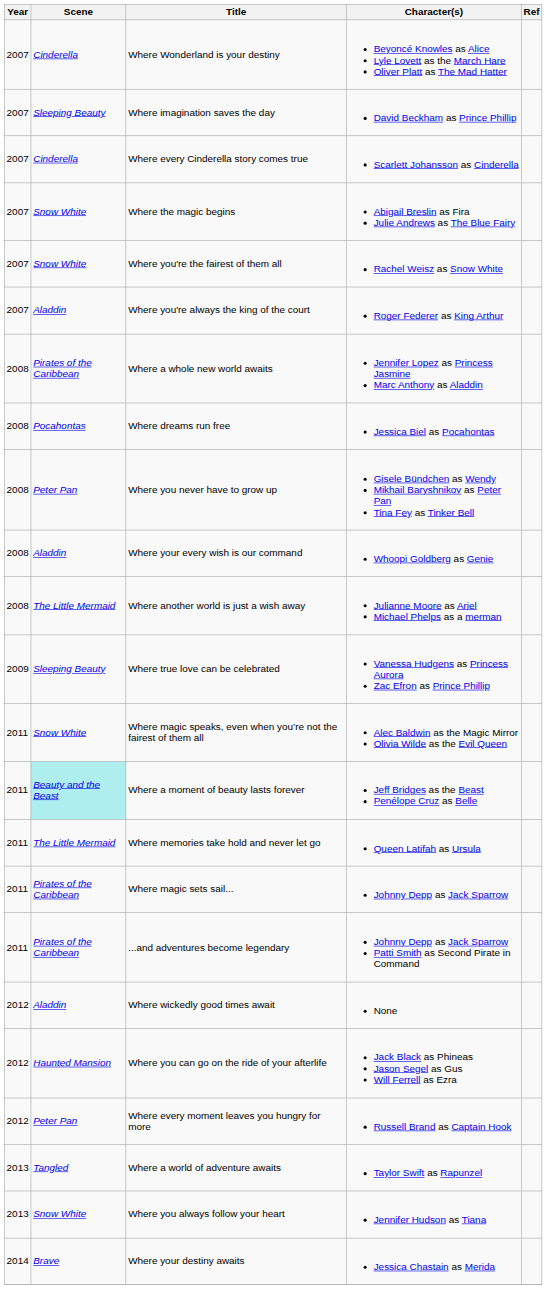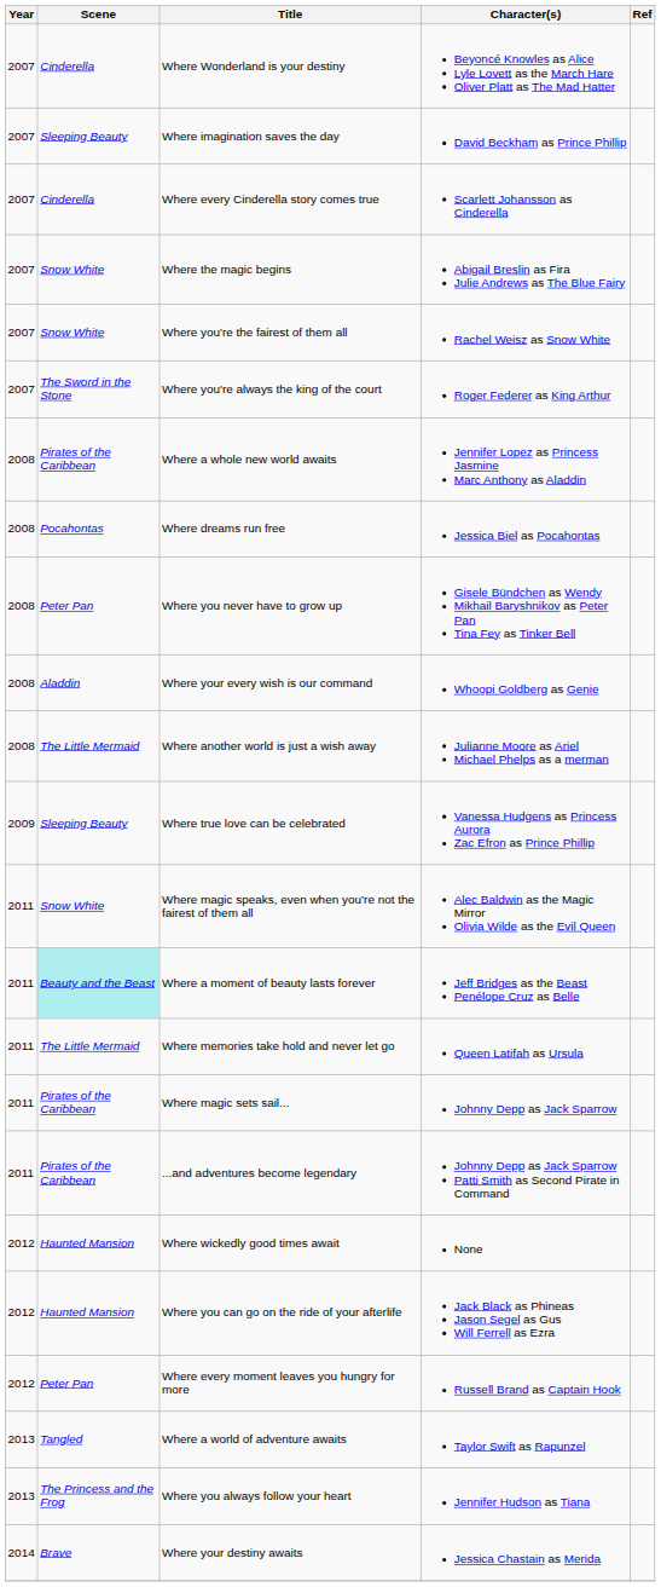 <table class="wikitable sortable">
 <tr>
 <th>Year</th>
 <th>Scene</th>
 <th>Title</th>
 <th>Character(s)</th>
 <th>Ref</th>
 </tr>
 <tr>
 <td>2007</td>
 <td><em><a href='#'>Cinderella</a></em></td>
 <td>Where Wonderland is your destiny</td>
 <td><br><ul><li><a href='#'>Beyoncé Knowles</a> as <a href='#'>Alice</a></li><li><a href='#'>Lyle Lovett</a> as the <a href='#'>March Hare</a></li><li><a href='#'>Oliver Platt</a> as <a href='#'>The Mad Hatter</a></li></ul></td>
 <td align="center"></td>
 </tr>
 <tr>
 <td>2007</td>
 <td><em><a href='#'>Sleeping Beauty</a></em></td>
 <td>Where imagination saves the day</td>
 <td><br><ul><li><a href='#'>David Beckham</a> as <a href='#'>Prince Phillip</a></li></ul></td>
 <td align="center"></td>
 </tr>
 <tr>
 <td>2007</td>
 <td><em><a href='#'>Cinderella</a></em></td>
 <td>Where every Cinderella story comes true</td>
 <td><br><ul><li><a href='#'>Scarlett Johansson</a> as <a href='#'>Cinderella</a></li></ul></td>
 <td align="center"></td>
 </tr>
 <tr>
 <td>2007</td>
 <td><em><a href='#'>Snow White</a></em></td>
 <td>Where the magic begins</td>
 <td><br><ul><li><a href='#'>Abigail Breslin</a> as Fira</li><li><a href='#'>Julie Andrews</a> as <a href='#'>The Blue Fairy</a></li></ul></td>
 <td align="center"></td>
 </tr>
 <tr>
 <td>2007</td>
 <td><em><a href='#'>Snow White</a></em></td>
 <td>Where you're the fairest of them all</td>
 <td><br><ul><li><a href='#'>Rachel Weisz</a> as <a href='#'>Snow White</a></li></ul></td>
 <td align="center"></td>
 </tr>
 <tr>
 <td>2007</td>
-<td><em><a href='#'>Aladdin</a></em></td>
+<td><em><a href='#'>The Sword in the Stone</a></em></td>
 <td>Where you're always the king of the court</td>
 <td><br><ul><li><a href='#'>Roger Federer</a> as <a href='#'>King Arthur</a></li></ul></td>
 <td align="center"></td>
 </tr>
 <tr>
 <td>2008</td>
 <td><em><a href='#'>Pirates of the Caribbean</a></em></td>
 <td>Where a whole new world awaits</td>
 <td><br><ul><li><a href='#'>Jennifer Lopez</a> as <a href='#'>Princess Jasmine</a></li><li><a href='#'>Marc Anthony</a> as <a href='#'>Aladdin</a></li></ul></td>
 <td align="center"></td>
 </tr>
 <tr>
 <td>2008</td>
 <td><em><a href='#'>Pocahontas</a></em></td>
 <td>Where dreams run free</td>
 <td><br><ul><li><a href='#'>Jessica Biel</a> as <a href='#'>Pocahontas</a></li></ul></td>
 <td align="center"></td>
 </tr>
 <tr>
 <td>2008</td>
 <td><em><a href='#'>Peter Pan</a></em></td>
 <td>Where you never have to grow up</td>
 <td><br><ul><li><a href='#'>Gisele Bündchen</a> as <a href='#'>Wendy</a></li><li><a href='#'>Mikhail Baryshnikov</a> as <a href='#'>Peter Pan</a></li><li><a href='#'>Tina Fey</a> as <a href='#'>Tinker Bell</a></li></ul></td>
 <td align="center"></td>
 </tr>
 <tr>
 <td>2008</td>
 <td><em><a href='#'>Aladdin</a></em></td>
 <td>Where your every wish is our command</td>
 <td><br><ul><li><a href='#'>Whoopi Goldberg</a> as <a href='#'>Genie</a></li></ul></td>
 <td align="center"></td>
 </tr>
 <tr>
 <td>2008</td>
 <td><em><a href='#'>The Little Mermaid</a></em></td>
 <td>Where another world is just a wish away</td>
 <td><br><ul><li><a href='#'>Julianne Moore</a> as <a href='#'>Ariel</a></li><li><a href='#'>Michael Phelps</a> as a <a href='#'>merman</a></li></ul></td>
 <td align="center"></td>
 </tr>
 <tr>
 <td>2009</td>
 <td><em><a href='#'>Sleeping Beauty</a></em></td>
 <td>Where true love can be celebrated</td>
 <td><br><ul><li><a href='#'>Vanessa Hudgens</a> as <a href='#'>Princess Aurora</a></li><li><a href='#'>Zac Efron</a> as <a href='#'>Prince Phillip</a></li></ul></td>
 <td align="center"></td>
 </tr>
 <tr>
 <td>2011</td>
 <td><em><a href='#'>Snow White</a></em></td>
 <td>Where magic speaks, even when you’re not the fairest of them all</td>
 <td><br><ul><li><a href='#'>Alec Baldwin</a> as the Magic Mirror</li><li><a href='#'>Olivia Wilde</a> as the <a href='#'>Evil Queen</a></li></ul></td>
 <td align="center"></td>
 </tr>
 <tr>
 <td>2011</td>
 <td style="background: paleturquoise;"><em><a href='#'>Beauty and the Beast</a></em></td>
 <td>Where a moment of beauty lasts forever</td>
 <td><br><ul><li><a href='#'>Jeff Bridges</a> as the <a href='#'>Beast</a></li><li><a href='#'>Penélope Cruz</a> as <a href='#'>Belle</a></li></ul></td>
 <td align="center"></td>
 </tr>
 <tr>
 <td>2011</td>
 <td><em><a href='#'>The Little Mermaid</a></em></td>
 <td>Where memories take hold and never let go</td>
 <td><br><ul><li><a href='#'>Queen Latifah</a> as <a href='#'>Ursula</a></li></ul></td>
 <td align="center"></td>
 </tr>
 <tr>
 <td>2011</td>
 <td><em><a href='#'>Pirates of the Caribbean</a></em></td>
 <td>Where magic sets sail...</td>
 <td><br><ul><li><a href='#'>Johnny Depp</a> as <a href='#'>Jack Sparrow</a></li></ul></td>
 <td align="center"></td>
 </tr>
 <tr>
 <td>2011</td>
 <td><em><a href='#'>Pirates of the Caribbean</a></em></td>
 <td>...and adventures become legendary</td>
 <td><br><ul><li><a href='#'>Johnny Depp</a> as <a href='#'>Jack Sparrow</a></li><li><a href='#'>Patti Smith</a> as Second Pirate in Command</li></ul></td>
 <td align="center"></td>
 </tr>
 <tr>
 <td>2012</td>
-<td><em><a href='#'>Aladdin</a></em></td>
+<td><em><a href='#'>Haunted Mansion</a></em></td>
 <td>Where wickedly good times await</td>
 <td><br><ul><li>None</li></ul></td>
 <td align="center"></td>
 </tr>
 <tr>
 <td>2012</td>
 <td><em><a href='#'>Haunted Mansion</a></em></td>
 <td>Where you can go on the ride of your afterlife</td>
 <td><br><ul><li><a href='#'>Jack Black</a> as Phineas</li><li><a href='#'>Jason Segel</a> as Gus</li><li><a href='#'>Will Ferrell</a> as Ezra</li></ul></td>
 <td align="center"></td>
 </tr>
 <tr>
 <td>2012</td>
 <td><em><a href='#'>Peter Pan</a></em></td>
 <td>Where every moment leaves you hungry for more</td>
 <td><br><ul><li><a href='#'>Russell Brand</a> as <a href='#'>Captain Hook</a></li></ul></td>
 <td align="center"></td>
 </tr>
 <tr>
 <td>2013</td>
 <td><em><a href='#'>Tangled</a></em></td>
 <td>Where a world of adventure awaits</td>
 <td><br><ul><li><a href='#'>Taylor Swift</a> as <a href='#'>Rapunzel</a></li></ul></td>
 <td align="center"></td>
 </tr>
 <tr>
 <td>2013</td>
-<td><em><a href='#'>Snow White</a></em></td>
+<td><em><a href='#'>The Princess and the Frog</a></em></td>
 <td>Where you always follow your heart</td>
 <td><br><ul><li><a href='#'>Jennifer Hudson</a> as <a href='#'>Tiana</a></li></ul></td>
 <td align="center"></td>
 </tr>
 <tr>
 <td>2014</td>
 <td><em><a href='#'>Brave</a></em></td>
 <td>Where your destiny awaits</td>
 <td><br><ul><li><a href='#'>Jessica Chastain</a> as <a href='#'>Merida</a></li></ul></td>
 <td align="center"></td>
 </tr>
 <tr>
 </tr>
 </table>
